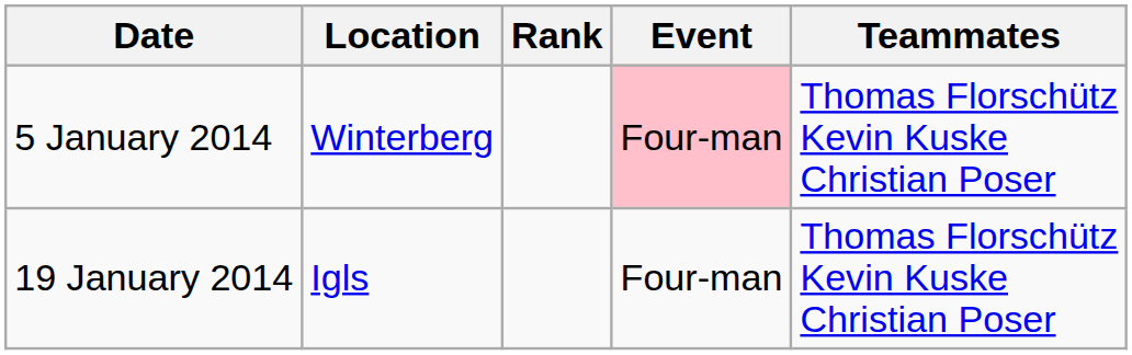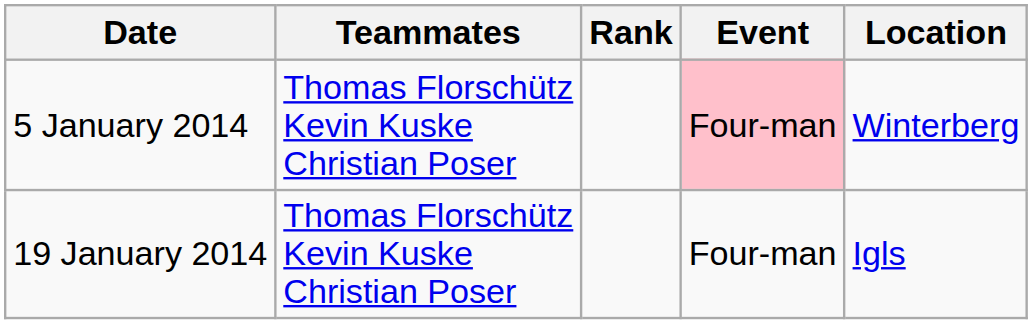 <table class="wikitable sortable" style="font-size:90%" style="text-align:center">
 <tr>
 <th>Date</th>
-<th>Location</th>
+<th>Teammates</th>
 <th>Rank</th>
 <th>Event</th>
-<th>Teammates</th>
+<th>Location</th>
 </tr>
 <tr>
 <td>5 January 2014</td>
-<td><a href='#'>Winterberg</a></td>
+<td><a href='#'>Thomas Florschütz</a> <br> <a href='#'>Kevin Kuske</a> <br> <a href='#'>Christian Poser</a></td>
 <td></td>
 <td style="background: pink;">Four-man</td>
-<td><a href='#'>Thomas Florschütz</a> <br> <a href='#'>Kevin Kuske</a> <br> <a href='#'>Christian Poser</a></td>
+<td><a href='#'>Winterberg</a></td>
 </tr>
 <tr>
 <td>19 January 2014</td>
-<td><a href='#'>Igls</a></td>
+<td><a href='#'>Thomas Florschütz</a> <br> <a href='#'>Kevin Kuske</a> <br> <a href='#'>Christian Poser</a></td>
 <td></td>
 <td>Four-man</td>
-<td><a href='#'>Thomas Florschütz</a> <br> <a href='#'>Kevin Kuske</a> <br> <a href='#'>Christian Poser</a></td>
+<td><a href='#'>Igls</a></td>
 </tr>
 </table>
